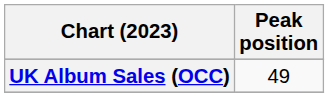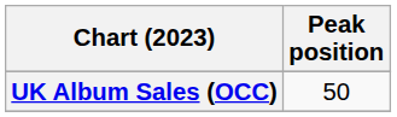 <table class="wikitable sortable plainrowheaders" style="text-align:center">
 <tr>
 <th scope="col">Chart (2023)</th>
 <th scope="col">Peak<br>position</th>
 </tr>
 <tr>
 </tr>
 <tr>
 <th scope="row"><a href='#'>UK Album Sales</a> (<a href='#'>OCC</a>)</th>
-<td>49</td>
+<td>50</td>
 </tr>
 <tr>
 </tr>
 </table>
